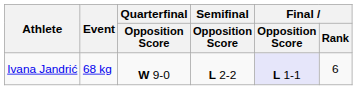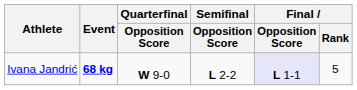 <table class="wikitable" style="font-size:90%">
 <tr>
 <th rowspan="2">Athlete</th>
 <th rowspan="2">Event</th>
 <th>Quarterfinal</th>
 <th>Semifinal</th>
 <th colspan=2>Final / </th>
 </tr>
 <tr style="font-size:95%">
 <th>Opposition <br> Score</th>
 <th>Opposition <br> Score</th>
 <th>Opposition <br> Score</th>
 <th>Rank</th>
 </tr>
 <tr align=center>
 <td align=left><a href='#'>Ivana Jandrić</a></td>
-<td align=left><a href='#'>68 kg</a></td>
+<td align=left><strong><a href='#'>68 kg</a></strong></td>
 <td><br> <strong>W</strong> 9-0</td>
 <td><br><strong>L</strong> 2-2</td>
 <td style="background: lavender;"><br><strong>L</strong> 1-1</td>
-<td>6</td>
+<td>5</td>
 </tr>
 </table>
